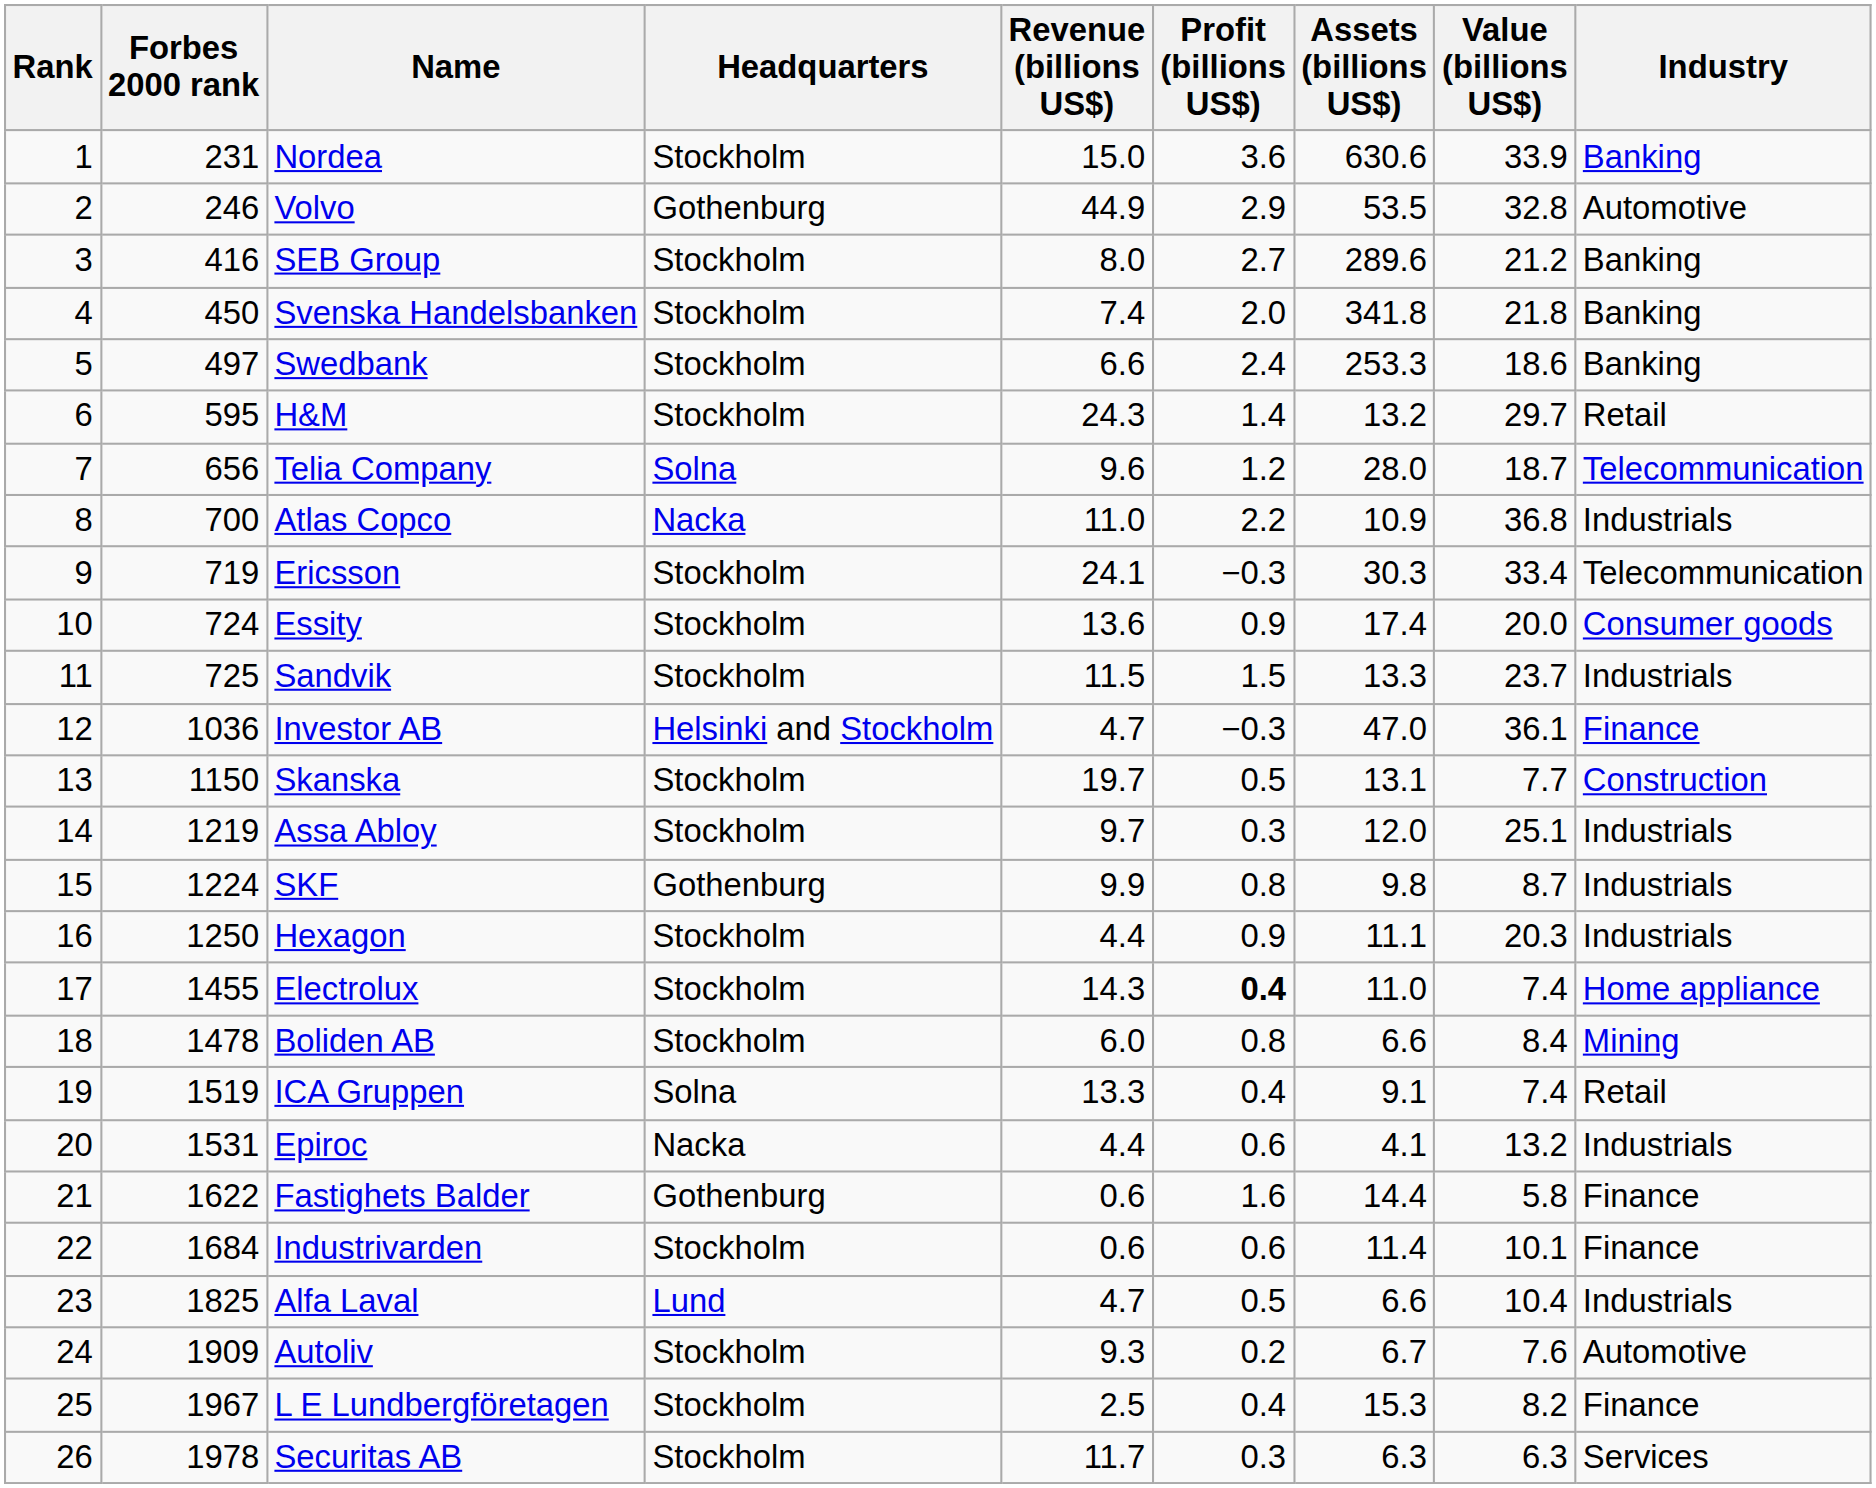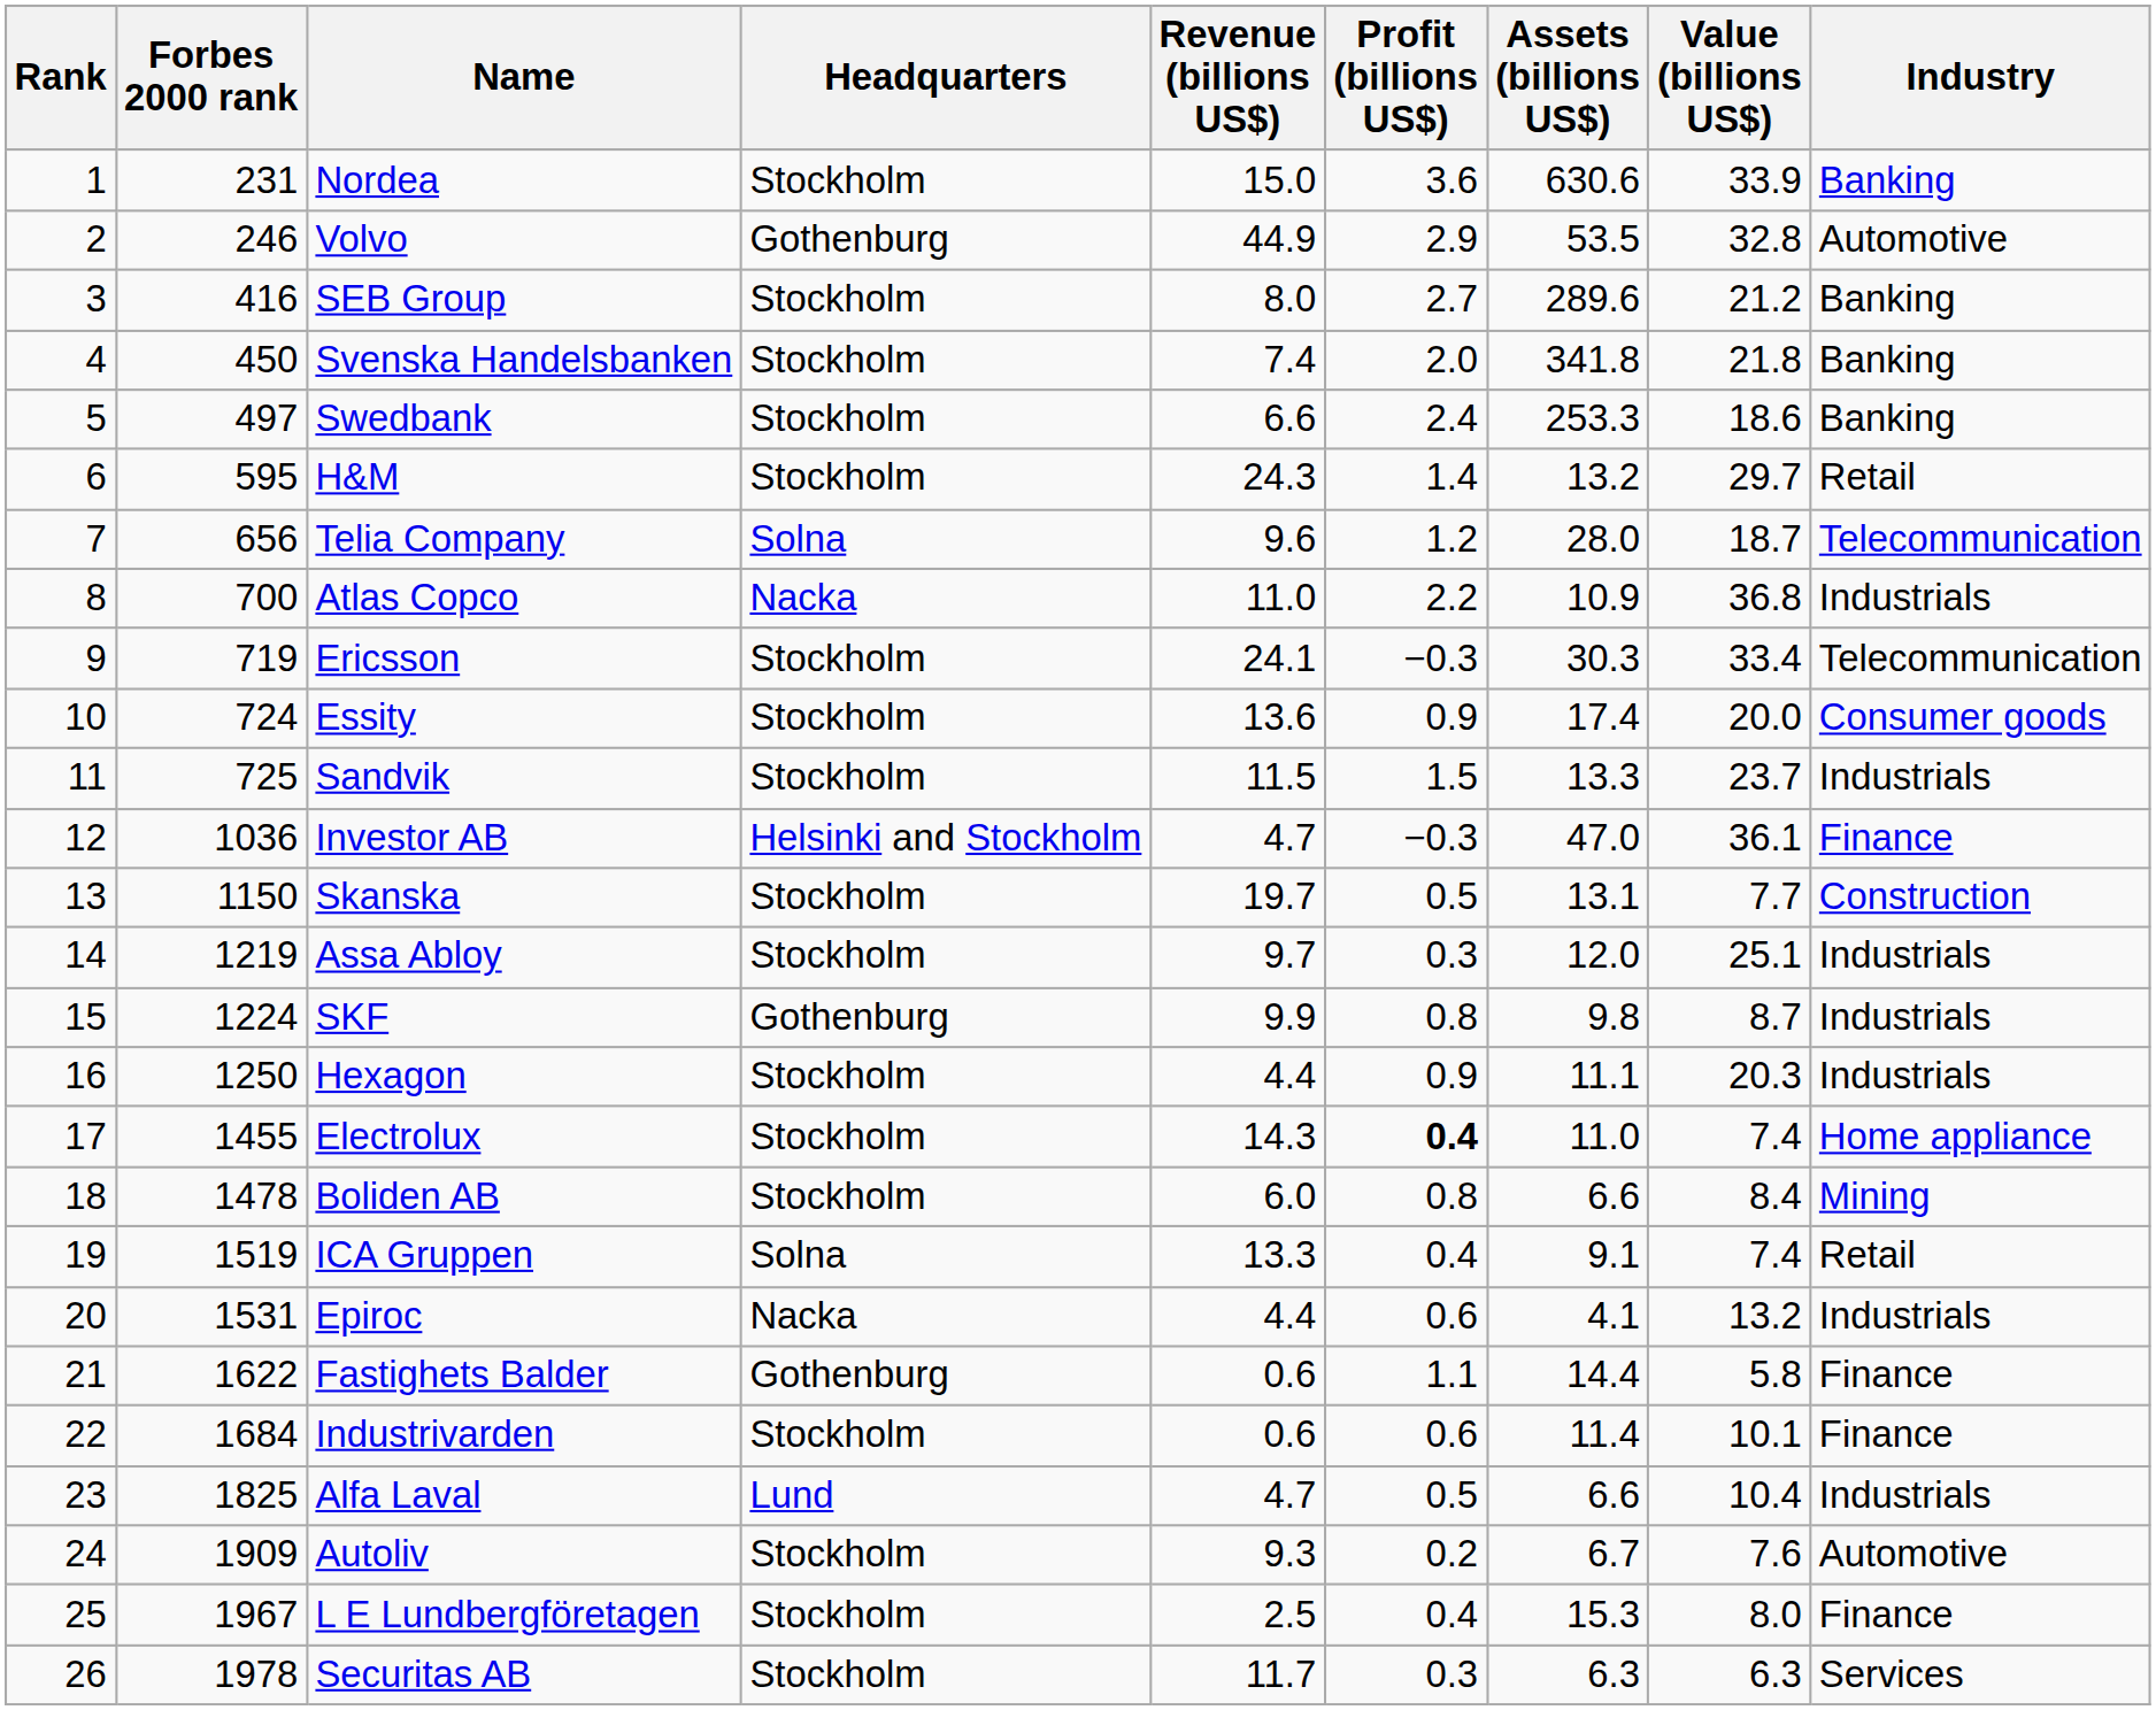 <table class="wikitable sortable" style="text-align:right;">
 <tr>
 <th align="center">Rank</th>
 <th align="center">Forbes <br>2000 rank</th>
 <th align="center">Name</th>
 <th align="center">Headquarters</th>
 <th align="center">Revenue<br>(billions <br>US$)</th>
 <th align="center">Profit<br>(billions <br>US$)</th>
 <th align="center">Assets<br>(billions <br>US$)</th>
 <th align="center">Value<br>(billions <br>US$)</th>
 <th align="center">Industry</th>
 </tr>
 <tr>
 <td>1</td>
 <td>231</td>
 <td align="left"><a href='#'>Nordea</a></td>
 <td align="left">Stockholm</td>
 <td>15.0</td>
 <td>3.6</td>
 <td>630.6</td>
 <td>33.9</td>
 <td align="left"><a href='#'>Banking</a></td>
 </tr>
 <tr>
 <td>2</td>
 <td>246</td>
 <td align="left"><a href='#'>Volvo</a></td>
 <td align="left">Gothenburg</td>
 <td>44.9</td>
 <td>2.9</td>
 <td>53.5</td>
 <td>32.8</td>
 <td align="left">Automotive</td>
 </tr>
 <tr>
 <td>3</td>
 <td>416</td>
 <td align="left"><a href='#'>SEB Group</a></td>
 <td align="left">Stockholm</td>
 <td>8.0</td>
 <td>2.7</td>
 <td>289.6</td>
 <td>21.2</td>
 <td align="left">Banking</td>
 </tr>
 <tr>
 <td>4</td>
 <td>450</td>
 <td align="left"><a href='#'>Svenska Handelsbanken</a></td>
 <td align="left">Stockholm</td>
 <td>7.4</td>
 <td>2.0</td>
 <td>341.8</td>
 <td>21.8</td>
 <td align="left">Banking</td>
 </tr>
 <tr>
 <td>5</td>
 <td>497</td>
 <td align="left"><a href='#'>Swedbank</a></td>
 <td align="left">Stockholm</td>
 <td>6.6</td>
 <td>2.4</td>
 <td>253.3</td>
 <td>18.6</td>
 <td align="left">Banking</td>
 </tr>
 <tr>
 <td>6</td>
 <td>595</td>
 <td align="left"><a href='#'>H&M</a></td>
 <td align="left">Stockholm</td>
 <td>24.3</td>
 <td>1.4</td>
 <td>13.2</td>
 <td>29.7</td>
 <td align="left">Retail</td>
 </tr>
 <tr>
 <td>7</td>
 <td>656</td>
 <td align="left"><a href='#'>Telia Company</a></td>
 <td align="left"><a href='#'>Solna</a></td>
 <td>9.6</td>
 <td>1.2</td>
 <td>28.0</td>
 <td>18.7</td>
 <td align="left"><a href='#'>Telecommunication</a></td>
 </tr>
 <tr>
 <td>8</td>
 <td>700</td>
 <td align="left"><a href='#'>Atlas Copco</a></td>
 <td align="left"><a href='#'>Nacka</a></td>
 <td>11.0</td>
 <td>2.2</td>
 <td>10.9</td>
 <td>36.8</td>
 <td align="left">Industrials</td>
 </tr>
 <tr>
 <td>9</td>
 <td>719</td>
 <td align="left"><a href='#'>Ericsson</a></td>
 <td align="left">Stockholm</td>
 <td>24.1</td>
 <td>−0.3</td>
 <td>30.3</td>
 <td>33.4</td>
 <td align="left">Telecommunication</td>
 </tr>
 <tr>
 <td>10</td>
 <td>724</td>
 <td align="left"><a href='#'>Essity</a></td>
 <td align="left">Stockholm</td>
 <td>13.6</td>
 <td>0.9</td>
 <td>17.4</td>
 <td>20.0</td>
 <td align="left"><a href='#'>Consumer goods</a></td>
 </tr>
 <tr>
 <td>11</td>
 <td>725</td>
 <td align="left"><a href='#'>Sandvik</a></td>
 <td align="left">Stockholm</td>
 <td>11.5</td>
 <td>1.5</td>
 <td>13.3</td>
 <td>23.7</td>
 <td align="left">Industrials</td>
 </tr>
 <tr>
 <td>12</td>
 <td>1036</td>
 <td align="left"><a href='#'>Investor AB</a></td>
 <td align="left"><a href='#'>Helsinki</a> and <a href='#'>Stockholm</a></td>
 <td>4.7</td>
 <td>−0.3</td>
 <td>47.0</td>
 <td>36.1</td>
 <td align="left"><a href='#'>Finance</a></td>
 </tr>
 <tr>
 <td>13</td>
 <td>1150</td>
 <td align="left"><a href='#'>Skanska</a></td>
 <td align="left">Stockholm</td>
 <td>19.7</td>
 <td>0.5</td>
 <td>13.1</td>
 <td>7.7</td>
 <td align="left"><a href='#'>Construction</a></td>
 </tr>
 <tr>
 <td>14</td>
 <td>1219</td>
 <td align="left"><a href='#'>Assa Abloy</a></td>
 <td align="left">Stockholm</td>
 <td>9.7</td>
 <td>0.3</td>
 <td>12.0</td>
 <td>25.1</td>
 <td align="left">Industrials</td>
 </tr>
 <tr>
 <td>15</td>
 <td>1224</td>
 <td align="left"><a href='#'>SKF</a></td>
 <td align="left">Gothenburg</td>
 <td>9.9</td>
 <td>0.8</td>
 <td>9.8</td>
 <td>8.7</td>
 <td align="left">Industrials</td>
 </tr>
 <tr>
 <td>16</td>
 <td>1250</td>
 <td align="left"><a href='#'>Hexagon</a></td>
 <td align="left">Stockholm</td>
 <td>4.4</td>
 <td>0.9</td>
 <td>11.1</td>
 <td>20.3</td>
 <td align="left">Industrials</td>
 </tr>
 <tr>
 <td>17</td>
 <td>1455</td>
 <td align="left"><a href='#'>Electrolux</a></td>
 <td align="left">Stockholm</td>
 <td>14.3</td>
 <td><strong>0.4</strong></td>
 <td>11.0</td>
 <td>7.4</td>
 <td align="left"><a href='#'>Home appliance</a></td>
 </tr>
 <tr>
 <td>18</td>
 <td>1478</td>
 <td align="left"><a href='#'>Boliden AB</a></td>
 <td align="left">Stockholm</td>
 <td>6.0</td>
 <td>0.8</td>
 <td>6.6</td>
 <td>8.4</td>
 <td align="left"><a href='#'>Mining</a></td>
 </tr>
 <tr>
 <td>19</td>
 <td>1519</td>
 <td align="left"><a href='#'>ICA Gruppen</a></td>
 <td align="left">Solna</td>
 <td>13.3</td>
 <td>0.4</td>
 <td>9.1</td>
 <td>7.4</td>
 <td align="left">Retail</td>
 </tr>
 <tr>
 <td>20</td>
 <td>1531</td>
 <td align="left"><a href='#'>Epiroc</a></td>
 <td align="left">Nacka</td>
 <td>4.4</td>
 <td>0.6</td>
 <td>4.1</td>
 <td>13.2</td>
 <td align="left">Industrials</td>
 </tr>
 <tr>
 <td>21</td>
 <td>1622</td>
 <td align="left"><a href='#'>Fastighets Balder</a></td>
 <td align="left">Gothenburg</td>
 <td>0.6</td>
-<td>1.6</td>
+<td>1.1</td>
 <td>14.4</td>
 <td>5.8</td>
 <td align="left">Finance</td>
 </tr>
 <tr>
 <td>22</td>
 <td>1684</td>
 <td align="left"><a href='#'>Industrivarden</a></td>
 <td align="left">Stockholm</td>
 <td>0.6</td>
 <td>0.6</td>
 <td>11.4</td>
 <td>10.1</td>
 <td align="left">Finance</td>
 </tr>
 <tr>
 <td>23</td>
 <td>1825</td>
 <td align="left"><a href='#'>Alfa Laval</a></td>
 <td align="left"><a href='#'>Lund</a></td>
 <td>4.7</td>
 <td>0.5</td>
 <td>6.6</td>
 <td>10.4</td>
 <td align="left">Industrials</td>
 </tr>
 <tr>
 <td>24</td>
 <td>1909</td>
 <td align="left"><a href='#'>Autoliv</a></td>
 <td align="left">Stockholm</td>
 <td>9.3</td>
 <td>0.2</td>
 <td>6.7</td>
 <td>7.6</td>
 <td align="left">Automotive</td>
 </tr>
 <tr>
 <td>25</td>
 <td>1967</td>
 <td align="left"><a href='#'>L E Lundbergföretagen</a></td>
 <td align="left">Stockholm</td>
 <td>2.5</td>
 <td>0.4</td>
 <td>15.3</td>
-<td>8.2</td>
+<td>8.0</td>
 <td align="left">Finance</td>
 </tr>
 <tr>
 <td>26</td>
 <td>1978</td>
 <td align="left"><a href='#'>Securitas AB</a></td>
 <td align="left">Stockholm</td>
 <td>11.7</td>
 <td>0.3</td>
 <td>6.3</td>
 <td>6.3</td>
 <td align="left">Services</td>
 </tr>
 </table>
